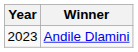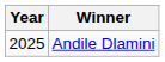 <table class="wikitable">
 <tr>
 <th>Year</th>
 <th>Winner</th>
 </tr>
 <tr>
-<td>2023</td>
+<td>2025</td>
 <td><a href='#'>Andile Dlamini</a></td>
 </tr>
 </table>
